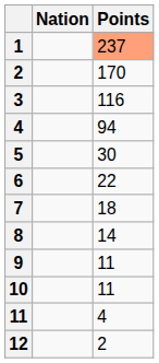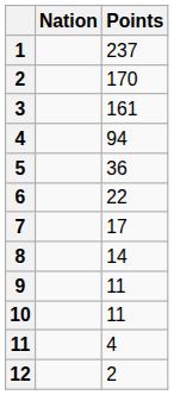 <table class="wikitable" style="font-size:90%;">
 <tr>
 <th></th>
 <th>Nation</th>
 <th>Points</th>
 </tr>
 <tr>
 <th>1</th>
 <td></td>
-<td style="background: lightsalmon;">237</td>
+<td>237</td>
 </tr>
 <tr>
 <th>2</th>
 <td></td>
 <td>170</td>
 </tr>
 <tr>
 <th>3</th>
 <td></td>
-<td>116</td>
+<td>161</td>
 </tr>
 <tr>
 <th>4</th>
 <td></td>
 <td>94</td>
 </tr>
 <tr>
 <th>5</th>
 <td></td>
-<td>30</td>
+<td>36</td>
 </tr>
 <tr>
 <th>6</th>
 <td></td>
 <td>22</td>
 </tr>
 <tr>
 <th>7</th>
 <td></td>
-<td>18</td>
+<td>17</td>
 </tr>
 <tr>
 <th>8</th>
 <td></td>
 <td>14</td>
 </tr>
 <tr>
 <th>9</th>
 <td></td>
 <td>11</td>
 </tr>
 <tr>
 <th>10</th>
 <td></td>
 <td>11</td>
 </tr>
 <tr>
 <th>11</th>
 <td></td>
 <td>4</td>
 </tr>
 <tr>
 <th>12</th>
 <td></td>
 <td>2</td>
 </tr>
 </table>
